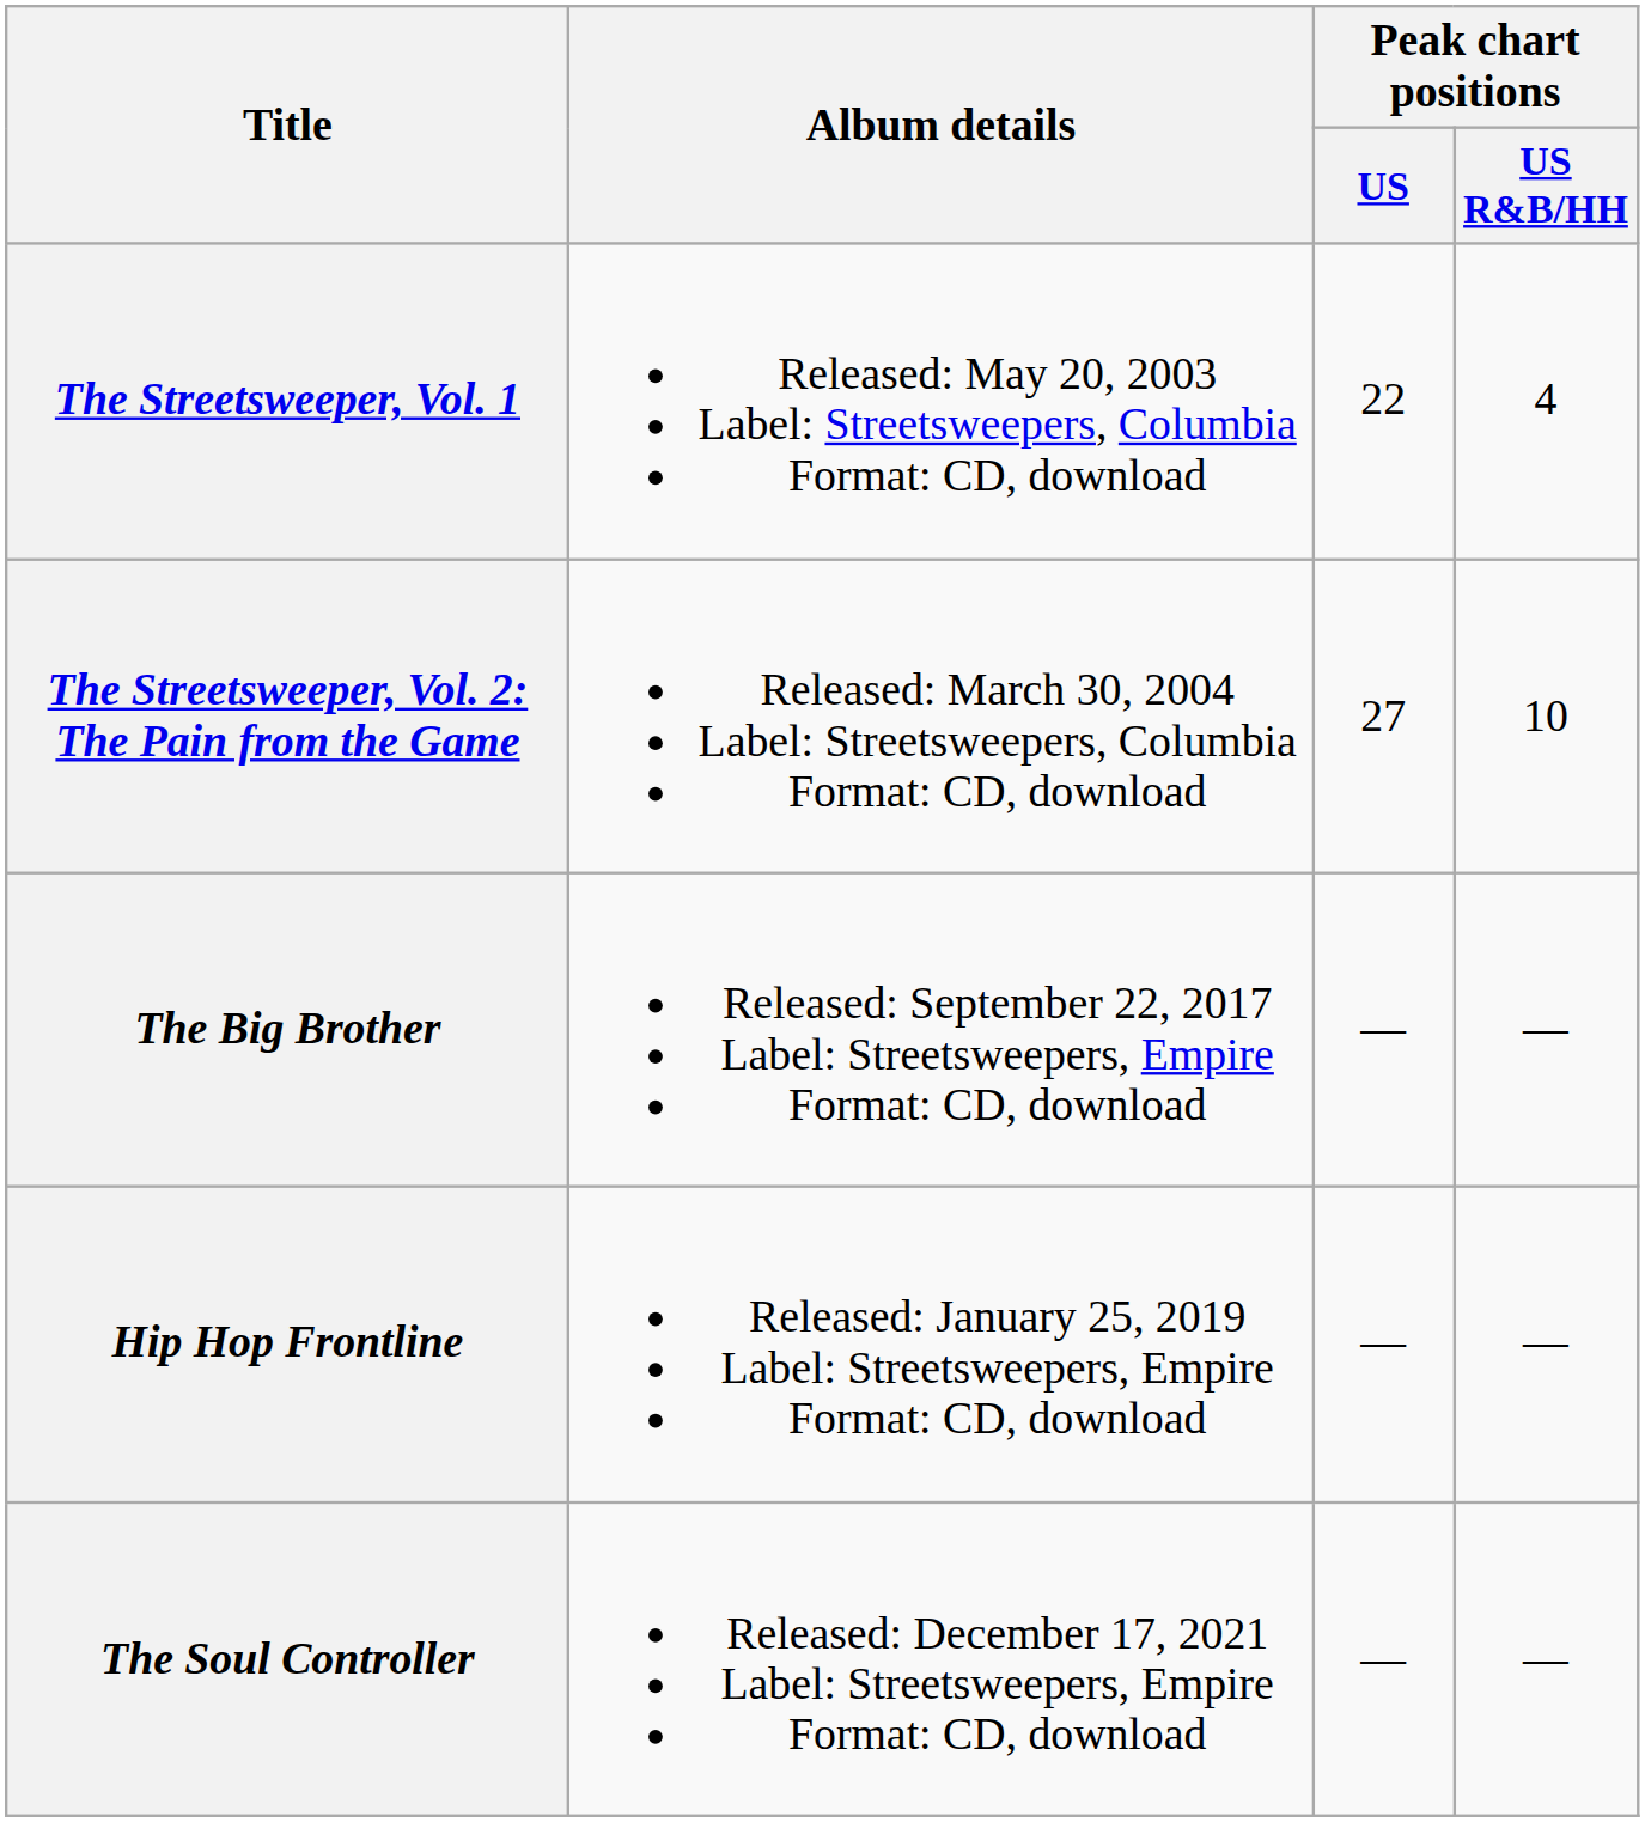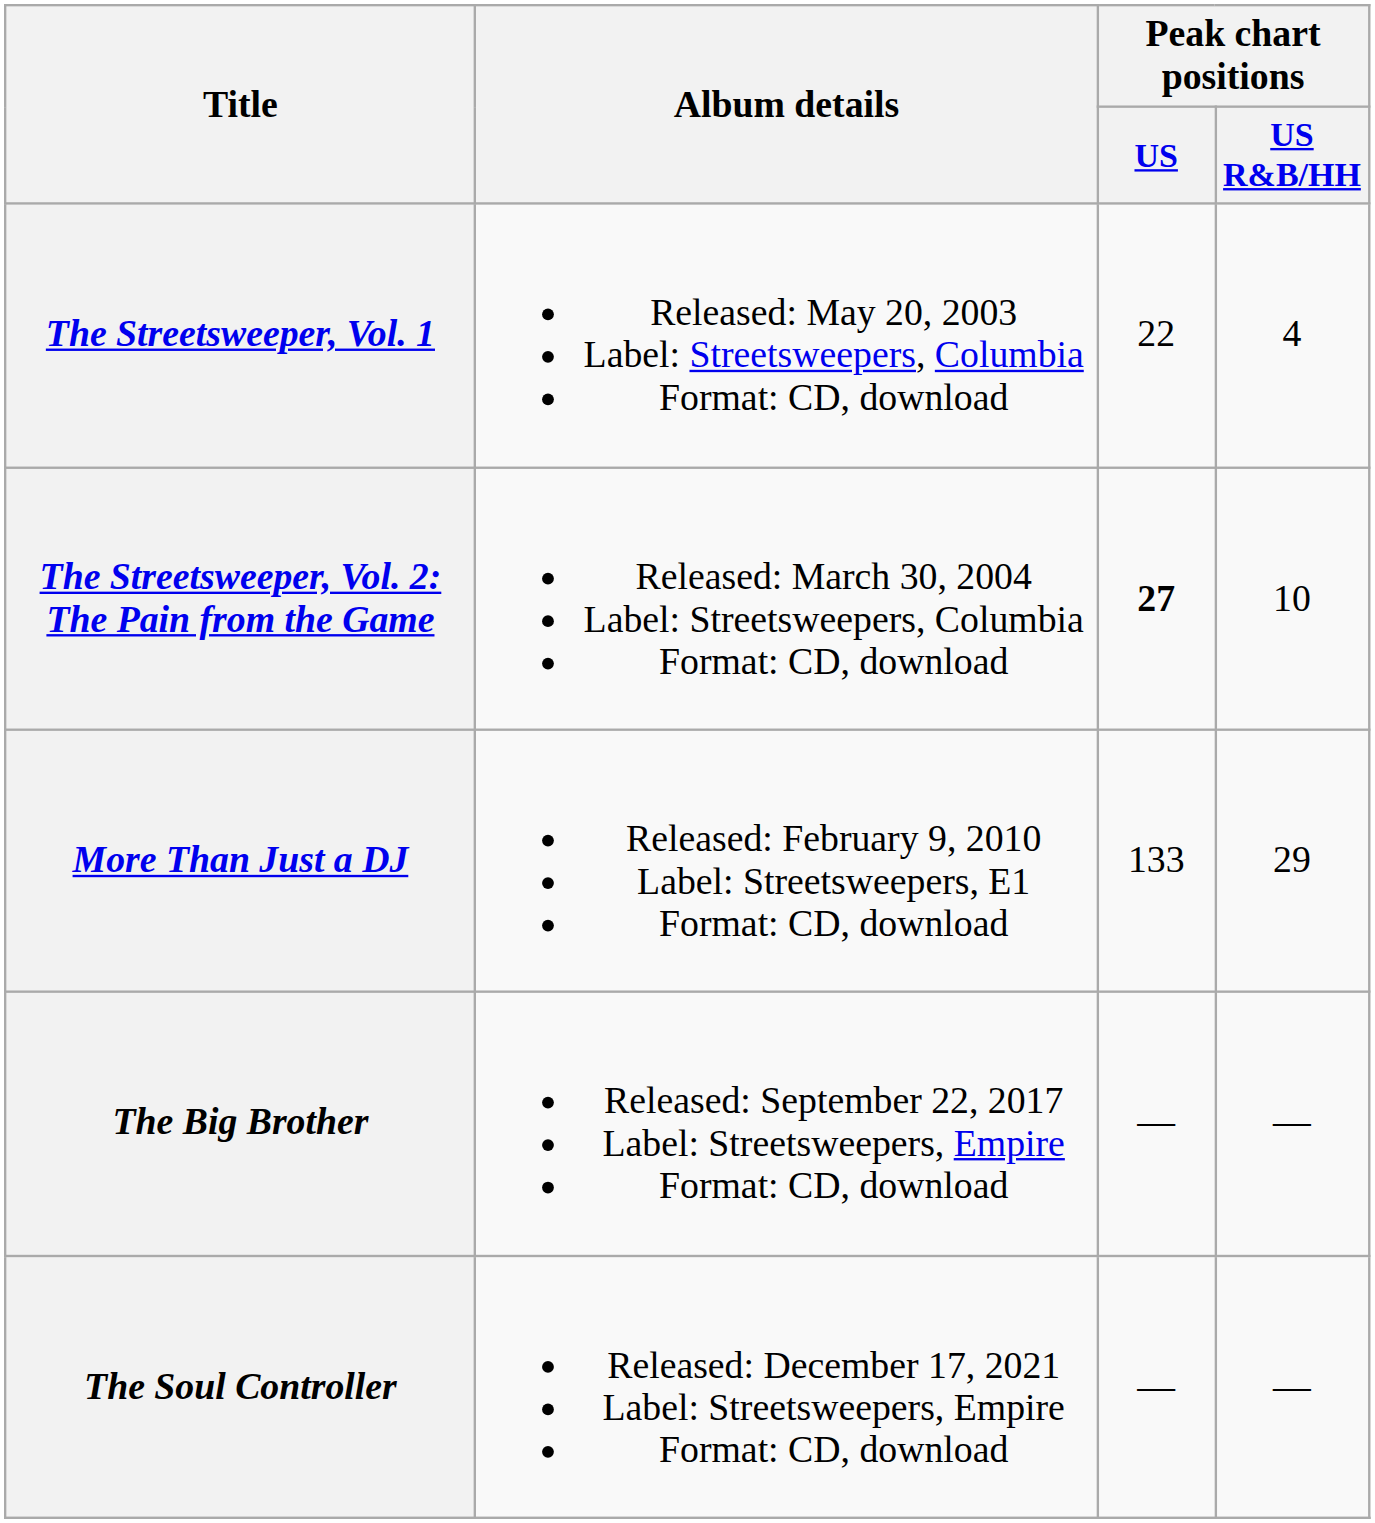 <table class="wikitable plainrowheaders" style="text-align:center;">
 <tr>
 <th scope="col" rowspan="2" style="width:12em;">Title</th>
 <th scope="col" rowspan="2" style="width:16em;">Album details</th>
 <th scope="col" colspan="2">Peak chart positions</th>
 </tr>
 <tr>
 <th scope="col" style="width:3em;font-size:90%;"><a href='#'>US</a></th>
 <th scope="col" style="width:3em;font-size:90%;"><a href='#'>US<br>R&B/HH</a></th>
 </tr>
 <tr>
 <th scope="row"><em><a href='#'>The Streetsweeper, Vol. 1</a></em></th>
 <td><br><ul><li>Released: May 20, 2003</li><li>Label: <a href='#'>Streetsweepers</a>, <a href='#'>Columbia</a></li><li>Format: CD, download</li></ul></td>
 <td>22</td>
 <td>4</td>
 </tr>
 <tr>
 <th scope="row"><em><a href='#'>The Streetsweeper, Vol. 2: The Pain from the Game</a></em></th>
 <td><br><ul><li>Released: March 30, 2004</li><li>Label: Streetsweepers, Columbia</li><li>Format: CD, download</li></ul></td>
-<td>27</td>
+<td><strong>27</strong></td>
 <td>10</td>
+</tr>
+<tr>
+<th scope="row"><em><a href='#'>More Than Just a DJ</a></em></th>
+<td><br><ul><li>Released: February 9, 2010</li><li>Label: Streetsweepers, E1</li><li>Format: CD, download</li></ul></td>
+<td>133</td>
+<td>29</td>
 </tr>
 <tr>
 <th scope="row"><em>The Big Brother</em></th>
 <td><br><ul><li>Released: September 22, 2017</li><li>Label: Streetsweepers, <a href='#'>Empire</a></li><li>Format: CD, download</li></ul></td>
-<td>—</td>
-<td>—</td>
-</tr>
-<tr>
-<th scope="row"><em>Hip Hop Frontline</em></th>
-<td><br><ul><li>Released: January 25, 2019</li><li>Label: Streetsweepers, Empire</li><li>Format: CD, download</li></ul></td>
 <td>—</td>
 <td>—</td>
 </tr>
 <tr>
 <th scope="row"><em>The Soul Controller</em></th>
 <td><br><ul><li>Released: December 17, 2021</li><li>Label: Streetsweepers, Empire</li><li>Format: CD, download</li></ul></td>
 <td>—</td>
 <td>—</td>
 </tr>
 <tr>
 </tr>
 </table>
